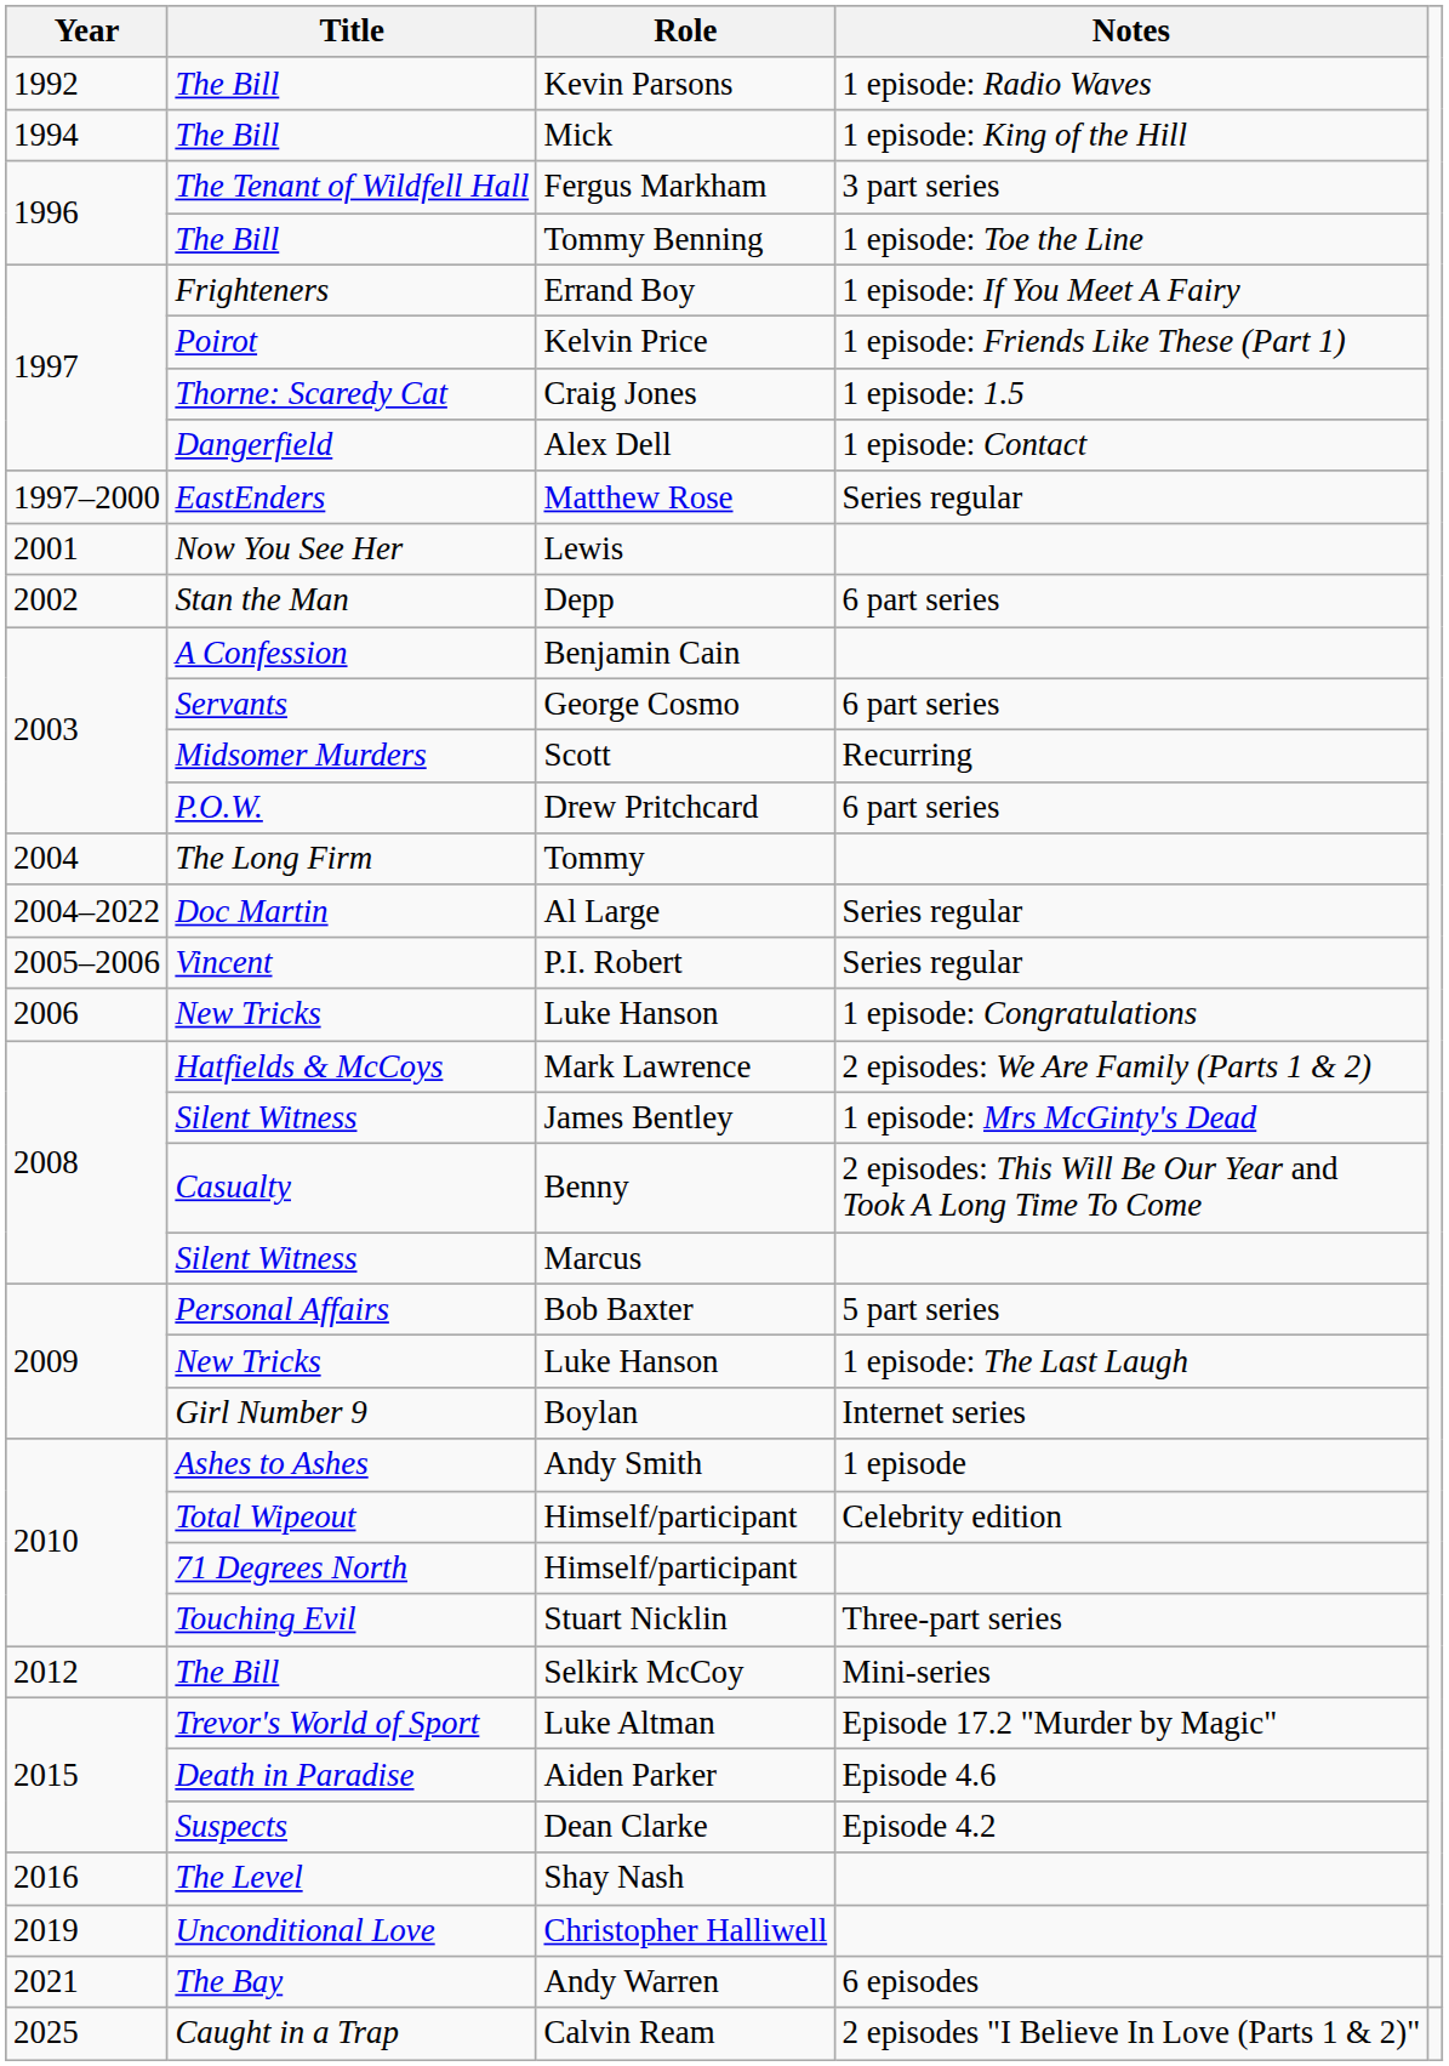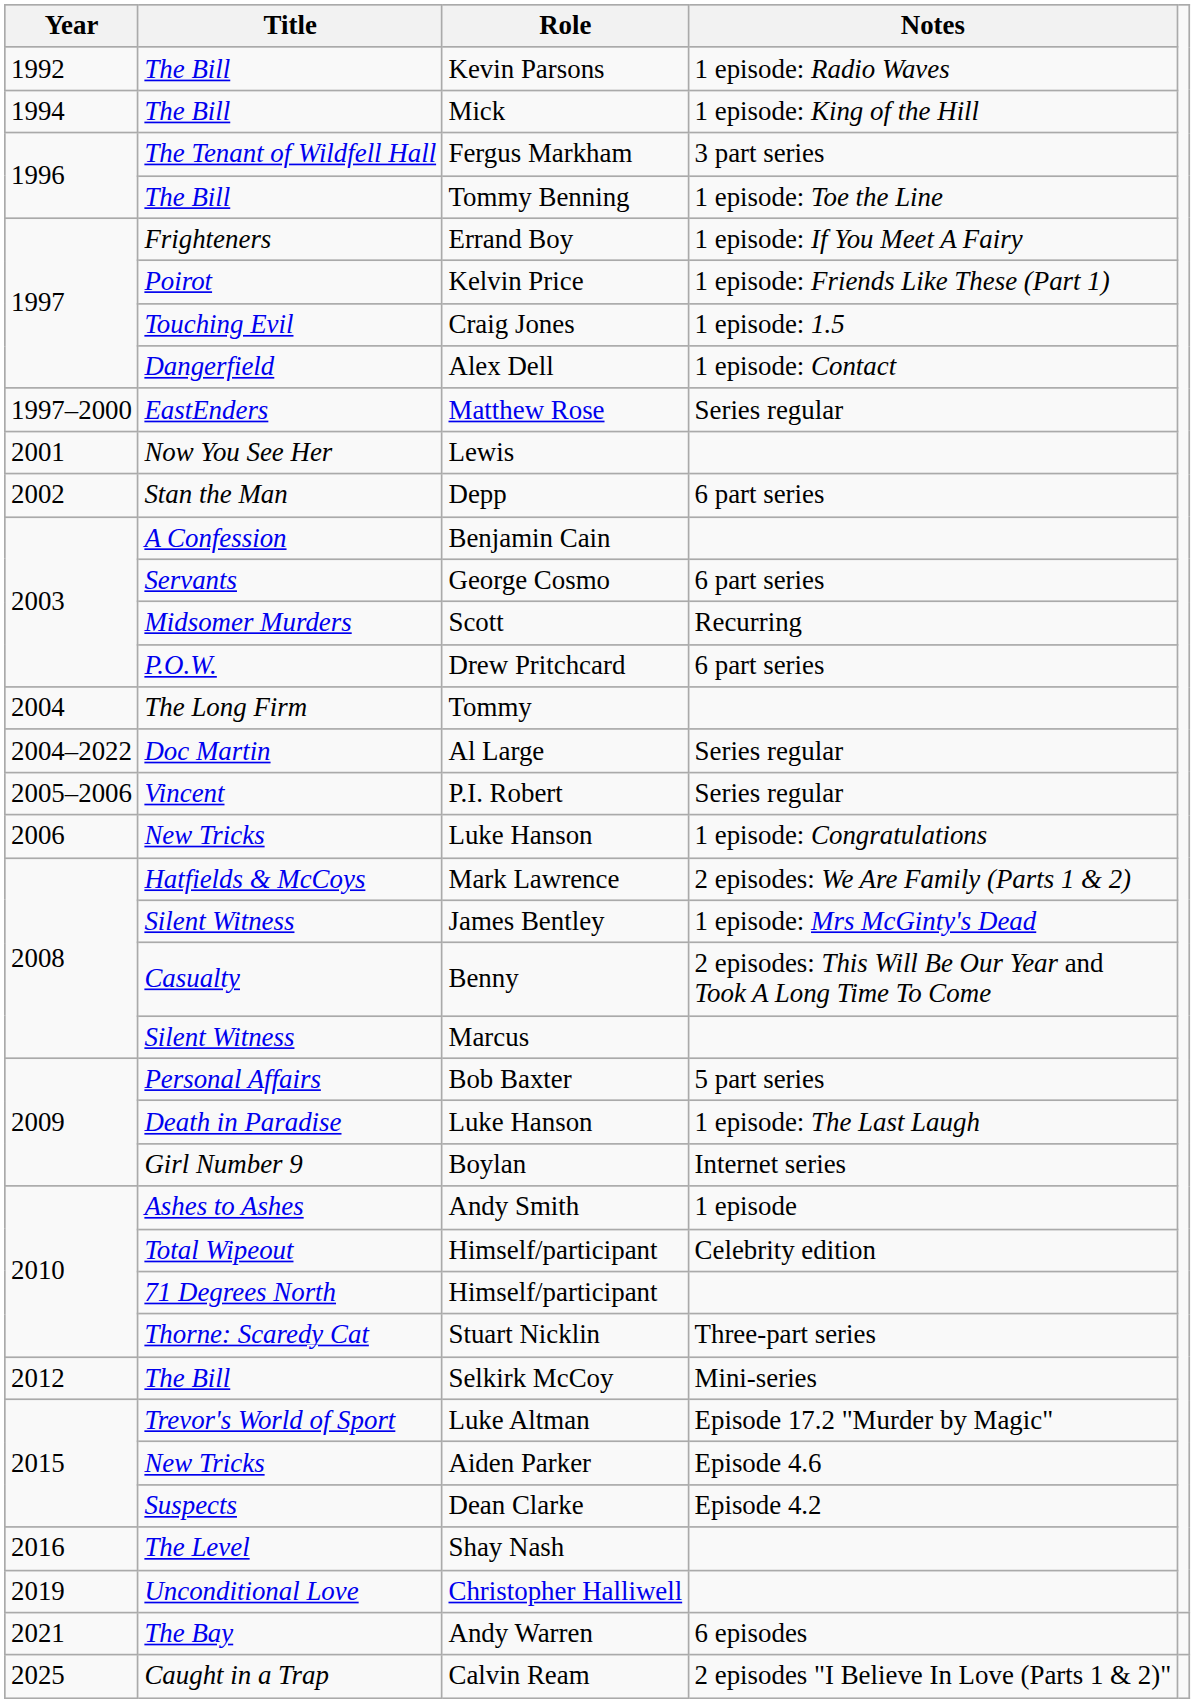 <table class="wikitable">
 <tr>
 <th>Year</th>
 <th>Title</th>
 <th>Role</th>
 <th>Notes</th>
 </tr>
 <tr>
 <td rowspan="1">1992</td>
 <td><em><a href='#'>The Bill</a></em></td>
 <td>Kevin Parsons</td>
 <td>1 episode: <em>Radio Waves</em></td>
 </tr>
 <tr>
 <td rowspan="1">1994</td>
 <td><em><a href='#'>The Bill</a></em></td>
 <td>Mick</td>
 <td>1 episode: <em>King of the Hill</em></td>
 </tr>
 <tr>
 <td rowspan="2">1996</td>
 <td><em><a href='#'>The Tenant of Wildfell Hall</a></em></td>
 <td>Fergus Markham</td>
 <td>3 part series</td>
 </tr>
 <tr>
 <td><em><a href='#'>The Bill</a></em></td>
 <td>Tommy Benning</td>
 <td>1 episode: <em>Toe the Line</em></td>
 </tr>
 <tr>
 <td rowspan="4">1997</td>
 <td><em>Frighteners</em></td>
 <td>Errand Boy</td>
 <td>1 episode: <em>If You Meet A Fairy</em></td>
 </tr>
 <tr>
 <td><em><a href='#'>Poirot</a></em></td>
 <td>Kelvin Price</td>
 <td>1 episode: <em>Friends Like These (Part 1)</em></td>
 </tr>
 <tr>
-<td><em><a href='#'>Thorne: Scaredy Cat</a></em></td>
+<td><em><a href='#'>Touching Evil</a></em></td>
 <td>Craig Jones</td>
 <td>1 episode: <em>1.5</em></td>
 </tr>
 <tr>
 <td><em><a href='#'>Dangerfield</a></em></td>
 <td>Alex Dell</td>
 <td>1 episode: <em>Contact</em></td>
 </tr>
 <tr>
 <td rowspan="1">1997–2000</td>
 <td><em><a href='#'>EastEnders</a></em></td>
 <td><a href='#'>Matthew Rose</a></td>
 <td>Series regular</td>
 </tr>
 <tr>
 <td rowspan="1">2001</td>
 <td><em>Now You See Her</em></td>
 <td>Lewis</td>
 <td></td>
 </tr>
 <tr>
 <td rowspan="1">2002</td>
 <td><em>Stan the Man</em></td>
 <td>Depp</td>
 <td>6 part series</td>
 </tr>
 <tr>
 <td rowspan="4">2003</td>
 <td><em><a href='#'>A Confession</a></em></td>
 <td>Benjamin Cain</td>
 <td></td>
 </tr>
 <tr>
 <td><em><a href='#'>Servants</a></em></td>
 <td>George Cosmo</td>
 <td>6 part series</td>
 </tr>
 <tr>
 <td><em><a href='#'>Midsomer Murders</a></em></td>
 <td>Scott</td>
 <td>Recurring</td>
 </tr>
 <tr>
 <td><em><a href='#'>P.O.W.</a></em></td>
 <td>Drew Pritchcard</td>
 <td>6 part series</td>
 </tr>
 <tr>
 <td rowspan="1">2004</td>
 <td><em>The Long Firm</em></td>
 <td>Tommy</td>
 <td></td>
 </tr>
 <tr>
 <td rowspan="1">2004–2022</td>
 <td><em><a href='#'>Doc Martin</a></em></td>
 <td>Al Large</td>
 <td>Series regular</td>
 </tr>
 <tr>
 <td rowspan="1">2005–2006</td>
 <td><em><a href='#'>Vincent</a> </em></td>
 <td>P.I. Robert</td>
 <td>Series regular</td>
 </tr>
 <tr>
 <td rowspan="1">2006</td>
 <td><em><a href='#'>New Tricks</a></em></td>
 <td>Luke Hanson</td>
 <td>1 episode: <em>Congratulations</em></td>
 </tr>
 <tr>
 <td rowspan="4">2008</td>
 <td><em><a href='#'>Hatfields & McCoys</a></em></td>
 <td>Mark Lawrence</td>
 <td>2 episodes: <em>We Are Family (Parts 1 & 2)</em></td>
 </tr>
 <tr>
 <td><em><a href='#'>Silent Witness</a></em></td>
 <td>James Bentley</td>
 <td>1 episode: <em><a href='#'>Mrs McGinty's Dead</a></em></td>
 </tr>
 <tr>
 <td><em><a href='#'>Casualty</a></em></td>
 <td>Benny</td>
 <td>2 episodes: <em>This Will Be Our Year</em> and<br><em>Took A Long Time To Come</em></td>
 </tr>
 <tr>
 <td><em><a href='#'>Silent Witness</a></em></td>
 <td>Marcus</td>
 <td></td>
 </tr>
 <tr>
 <td rowspan="3">2009</td>
 <td><em><a href='#'>Personal Affairs</a></em></td>
 <td>Bob Baxter</td>
 <td>5 part series</td>
 </tr>
 <tr>
-<td><em><a href='#'>New Tricks</a></em></td>
+<td><em><a href='#'>Death in Paradise</a></em></td>
 <td>Luke Hanson</td>
 <td>1 episode: <em>The Last Laugh</em></td>
 </tr>
 <tr>
 <td><em>Girl Number 9</em></td>
 <td>Boylan</td>
 <td>Internet series</td>
 </tr>
 <tr>
 <td rowspan="4">2010</td>
 <td><em><a href='#'>Ashes to Ashes</a></em></td>
 <td>Andy Smith</td>
 <td>1 episode</td>
 </tr>
 <tr>
 <td><em><a href='#'>Total Wipeout</a></em></td>
 <td>Himself/participant</td>
 <td>Celebrity edition</td>
 </tr>
 <tr>
 <td><em><a href='#'>71 Degrees North</a></em></td>
 <td>Himself/participant</td>
 <td></td>
 </tr>
 <tr>
-<td><em><a href='#'>Touching Evil</a></em></td>
+<td><em><a href='#'>Thorne: Scaredy Cat</a></em></td>
 <td>Stuart Nicklin</td>
 <td>Three-part series</td>
 </tr>
 <tr>
 <td rowspan="1">2012</td>
 <td><em><a href='#'>The Bill</a></em></td>
 <td>Selkirk McCoy</td>
 <td>Mini-series</td>
 </tr>
 <tr>
 <td rowspan="3">2015</td>
 <td><em><a href='#'>Trevor's World of Sport</a></em></td>
 <td>Luke Altman</td>
 <td>Episode 17.2 "Murder by Magic"</td>
 </tr>
 <tr>
-<td><em><a href='#'>Death in Paradise</a></em></td>
+<td><em><a href='#'>New Tricks</a></em></td>
 <td>Aiden Parker</td>
 <td>Episode 4.6</td>
 </tr>
 <tr>
 <td><em><a href='#'>Suspects</a></em></td>
 <td>Dean Clarke</td>
 <td>Episode 4.2</td>
 </tr>
 <tr>
 <td rowspan="1">2016</td>
 <td><em><a href='#'>The Level</a></em></td>
 <td>Shay Nash</td>
 <td></td>
 </tr>
 <tr>
 <td rowspan="1">2019</td>
 <td><em><a href='#'>Unconditional Love</a></em></td>
 <td><a href='#'>Christopher Halliwell</a></td>
 <td></td>
 </tr>
 <tr>
 <td>2021</td>
 <td><em><a href='#'>The Bay</a></em></td>
 <td>Andy Warren</td>
 <td>6 episodes</td>
 <td></td>
 </tr>
 <tr>
 <td rowspan="2">2025</td>
 <td><em>Caught in a Trap</em></td>
 <td>Calvin Ream</td>
 <td>2 episodes "I Believe In Love (Parts 1 & 2)"</td>
 </tr>
 </table>
